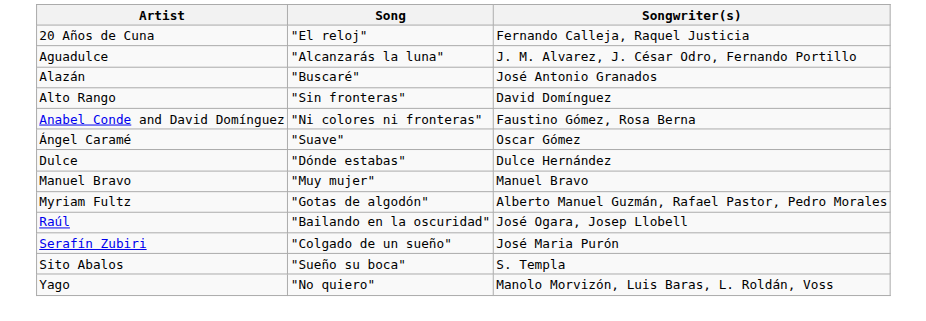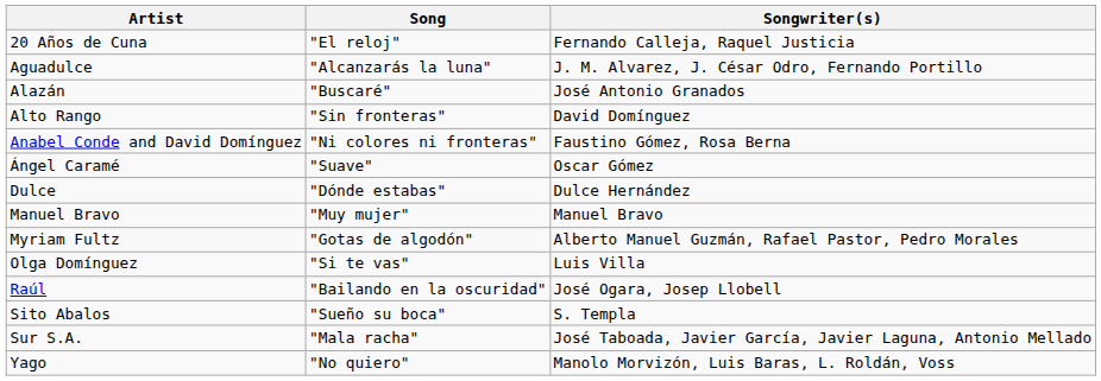 <table class="sortable wikitable" style="margin: 1em auto 1em auto;">
 <tr>
 <th>Artist</th>
 <th>Song</th>
 <th>Songwriter(s)</th>
 </tr>
 <tr>
 <td>20 Años de Cuna</td>
 <td>"El reloj"</td>
 <td>Fernando Calleja, Raquel Justicia</td>
 </tr>
 <tr>
 <td>Aguadulce</td>
 <td>"Alcanzarás la luna"</td>
 <td>J. M. Alvarez, J. César Odro, Fernando Portillo</td>
 </tr>
 <tr>
 <td>Alazán</td>
 <td>"Buscaré"</td>
 <td>José Antonio Granados</td>
 </tr>
 <tr>
 <td>Alto Rango</td>
 <td>"Sin fronteras"</td>
 <td>David Domínguez</td>
 </tr>
 <tr>
 <td><a href='#'>Anabel Conde</a> and David Domínguez</td>
 <td>"Ni colores ni fronteras"</td>
 <td>Faustino Gómez, Rosa Berna</td>
 </tr>
 <tr>
 <td>Ángel Caramé</td>
 <td>"Suave"</td>
 <td>Oscar Gómez</td>
 </tr>
 <tr>
 <td>Dulce</td>
 <td>"Dónde estabas"</td>
 <td>Dulce Hernández</td>
 </tr>
 <tr>
 <td>Manuel Bravo</td>
 <td>"Muy mujer"</td>
 <td>Manuel Bravo</td>
 </tr>
 <tr>
 <td>Myriam Fultz</td>
 <td>"Gotas de algodón"</td>
 <td>Alberto Manuel Guzmán, Rafael Pastor, Pedro Morales</td>
 </tr>
 <tr>
+<td>Olga Domínguez</td>
+<td>"Si te vas"</td>
+<td>Luis Villa</td>
+</tr>
+<tr>
 <td><a href='#'>Raúl</a></td>
 <td>"Bailando en la oscuridad"</td>
 <td>José Ogara, Josep Llobell</td>
-</tr>
-<tr>
-<td><a href='#'>Serafín Zubiri</a></td>
-<td>"Colgado de un sueño"</td>
-<td>José Maria Purón</td>
 </tr>
 <tr>
 <td>Sito Abalos</td>
 <td>"Sueño su boca"</td>
 <td>S. Templa</td>
 </tr>
 <tr>
+<td>Sur S.A.</td>
+<td>"Mala racha"</td>
+<td>José Taboada, Javier García, Javier Laguna, Antonio Mellado</td>
+</tr>
+<tr>
 <td>Yago</td>
 <td>"No quiero"</td>
 <td>Manolo Morvizón, Luis Baras, L. Roldán, Voss</td>
 </tr>
 </table>
